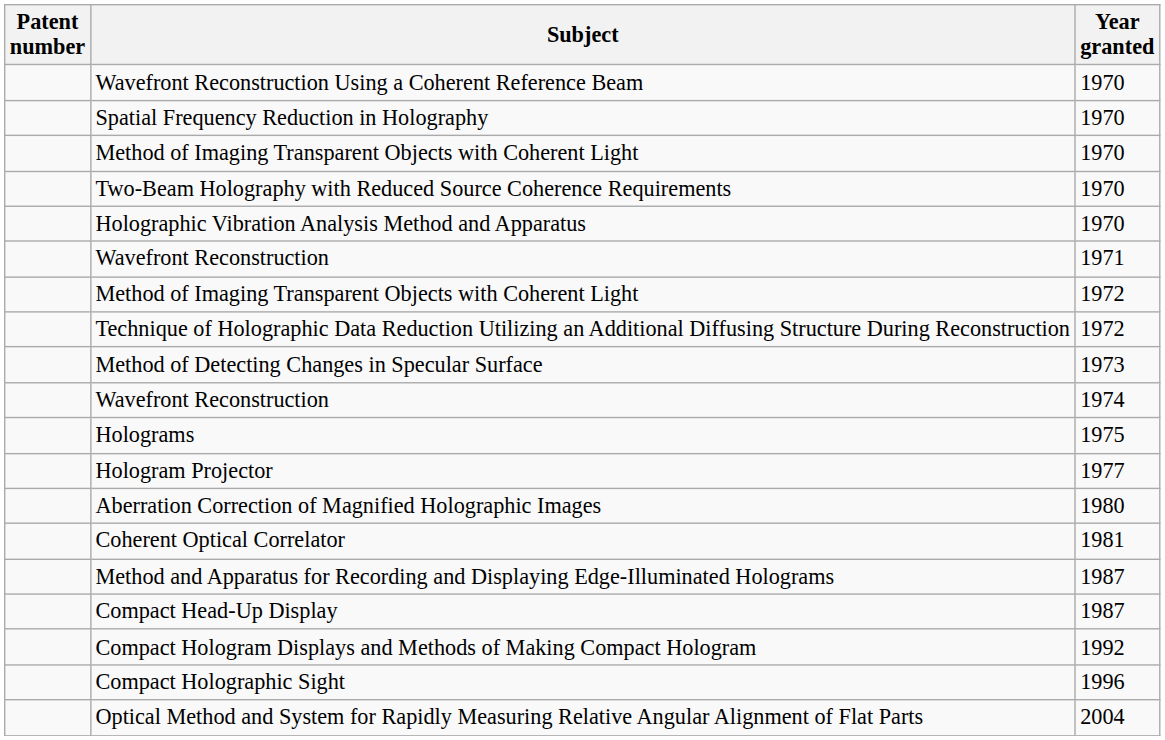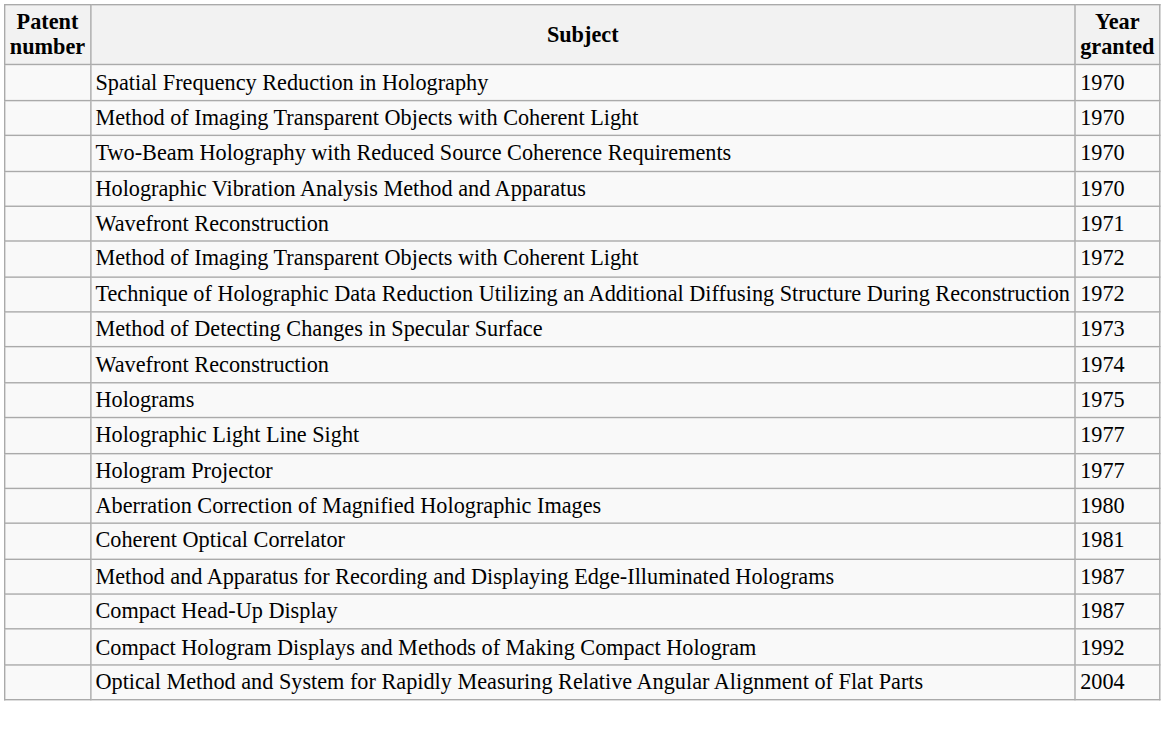 <table class="wikitable">
 <tr>
 <th>Patent<br>number</th>
 <th>Subject</th>
 <th>Year<br>granted</th>
-</tr>
-<tr>
-<td></td>
-<td>Wavefront Reconstruction Using a Coherent Reference Beam</td>
-<td>1970</td>
 </tr>
 <tr>
 <td></td>
 <td>Spatial Frequency Reduction in Holography</td>
 <td>1970</td>
 </tr>
 <tr>
 <td></td>
 <td>Method of Imaging Transparent Objects with Coherent Light</td>
 <td>1970</td>
 </tr>
 <tr>
 <td></td>
 <td>Two-Beam Holography with Reduced Source Coherence Requirements</td>
 <td>1970</td>
 </tr>
 <tr>
 <td></td>
 <td>Holographic Vibration Analysis Method and Apparatus</td>
 <td>1970</td>
 </tr>
 <tr>
 <td></td>
 <td>Wavefront Reconstruction</td>
 <td>1971</td>
 </tr>
 <tr>
 <td></td>
 <td>Method of Imaging Transparent Objects with Coherent Light</td>
 <td>1972</td>
 </tr>
 <tr>
 <td></td>
 <td>Technique of Holographic Data Reduction Utilizing an Additional Diffusing Structure During Reconstruction</td>
 <td>1972</td>
 </tr>
 <tr>
 <td></td>
 <td>Method of Detecting Changes in Specular Surface</td>
 <td>1973</td>
 </tr>
 <tr>
 <td></td>
 <td>Wavefront Reconstruction</td>
 <td>1974</td>
 </tr>
 <tr>
 <td></td>
 <td>Holograms</td>
 <td>1975</td>
 </tr>
 <tr>
 <td></td>
+<td>Holographic Light Line Sight</td>
+<td>1977</td>
+</tr>
+<tr>
+<td></td>
 <td>Hologram Projector</td>
 <td>1977</td>
 </tr>
 <tr>
 <td></td>
 <td>Aberration Correction of Magnified Holographic Images</td>
 <td>1980</td>
 </tr>
 <tr>
 <td></td>
 <td>Coherent Optical Correlator</td>
 <td>1981</td>
 </tr>
 <tr>
 <td></td>
 <td>Method and Apparatus for Recording and Displaying Edge-Illuminated Holograms</td>
 <td>1987</td>
 </tr>
 <tr>
 <td></td>
 <td>Compact Head-Up Display</td>
 <td>1987</td>
 </tr>
 <tr>
 <td></td>
 <td>Compact Hologram Displays and Methods of Making Compact Hologram</td>
 <td>1992</td>
 </tr>
 <tr>
 <td></td>
-<td>Compact Holographic Sight</td>
-<td>1996</td>
-</tr>
-<tr>
-<td></td>
 <td>Optical Method and System for Rapidly Measuring Relative Angular Alignment of Flat Parts</td>
 <td>2004</td>
 </tr>
 </table>
